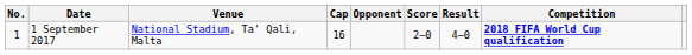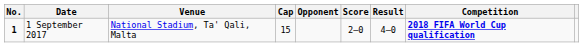 <table class="wikitable">
 <tr>
 <th scope=col>No.</th>
 <th scope=col>Date</th>
 <th scope=col>Venue</th>
 <th scope=col>Cap</th>
 <th scope=col>Opponent</th>
 <th scope=col>Score</th>
 <th scope=col>Result</th>
 <th scope=col>Competition</th>
 <th scope=col class=unsortable></th>
 </tr>
 <tr>
-<td align=center>1</td>
+<td align=center><strong>1</strong></td>
 <td>1 September 2017</td>
 <td><a href='#'>National Stadium</a>, Ta' Qali, Malta</td>
-<td align=center>16</td>
+<td align=center>15</td>
 <td></td>
 <td align=center>2–0</td>
 <td align=center>4–0</td>
 <td><strong><a href='#'>2018 FIFA World Cup qualification</a></strong></td>
 <td align=center></td>
 </tr>
 </table>
